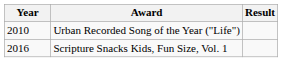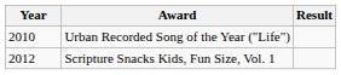 <table class="wikitable">
 <tr>
 <th width="60">Year</th>
 <th>Award</th>
 <th>Result</th>
 </tr>
 <tr>
 <td>2010</td>
 <td>Urban Recorded Song of the Year ("Life")</td>
 <td></td>
 </tr>
 <tr>
-<td>2016</td>
+<td>2012</td>
 <td>Scripture Snacks Kids, Fun Size, Vol. 1</td>
 <td></td>
 </tr>
 </table>
